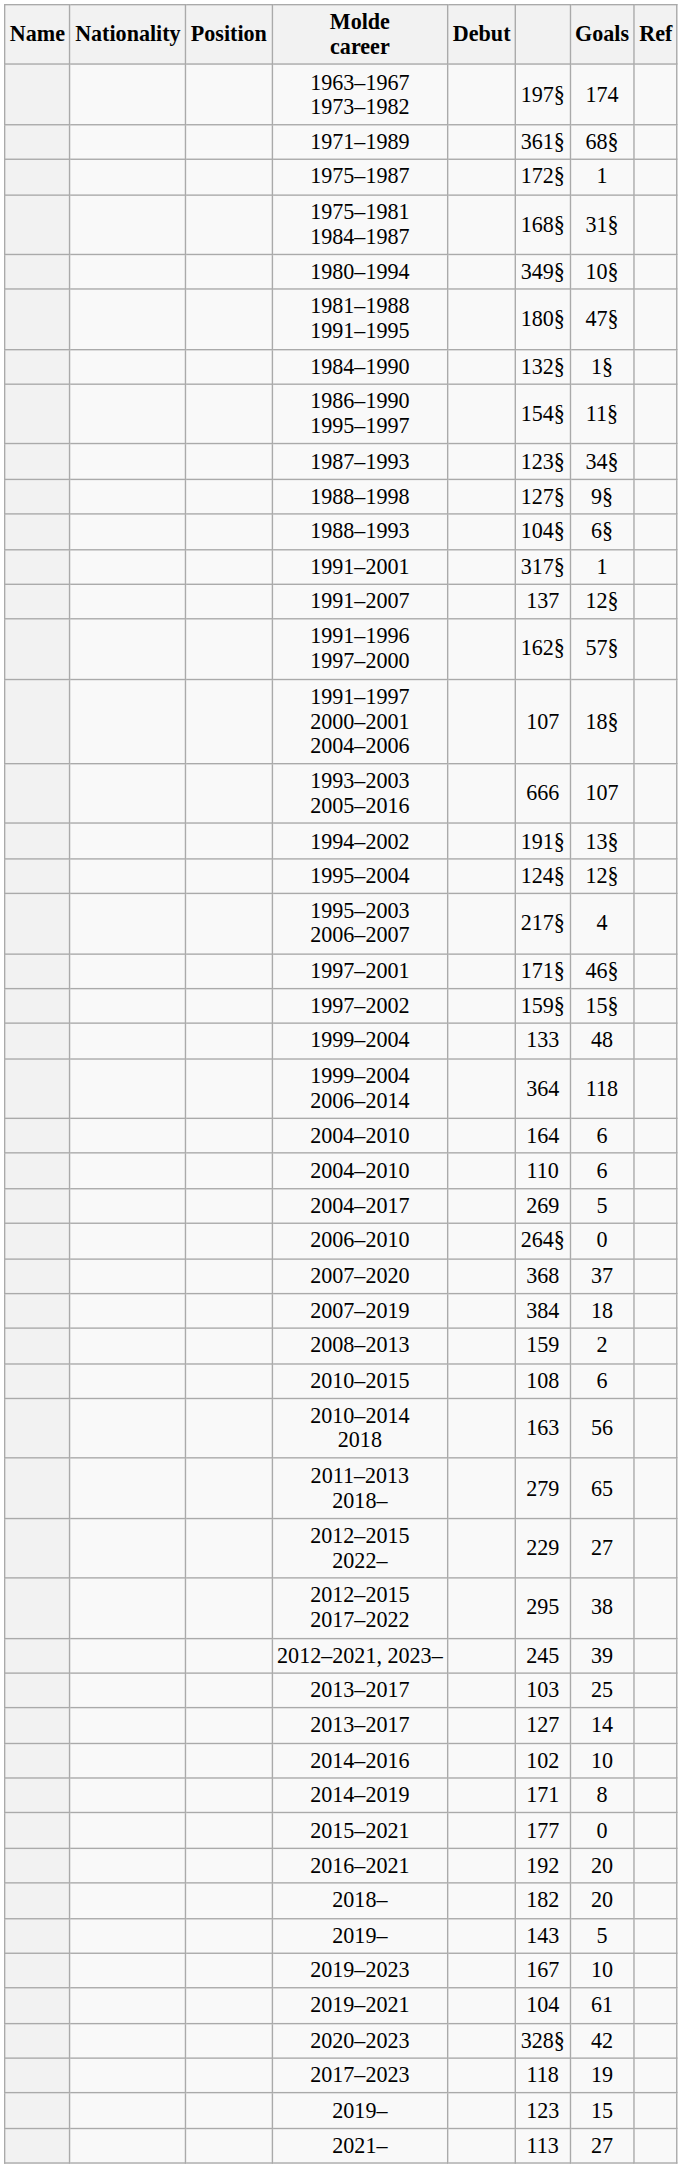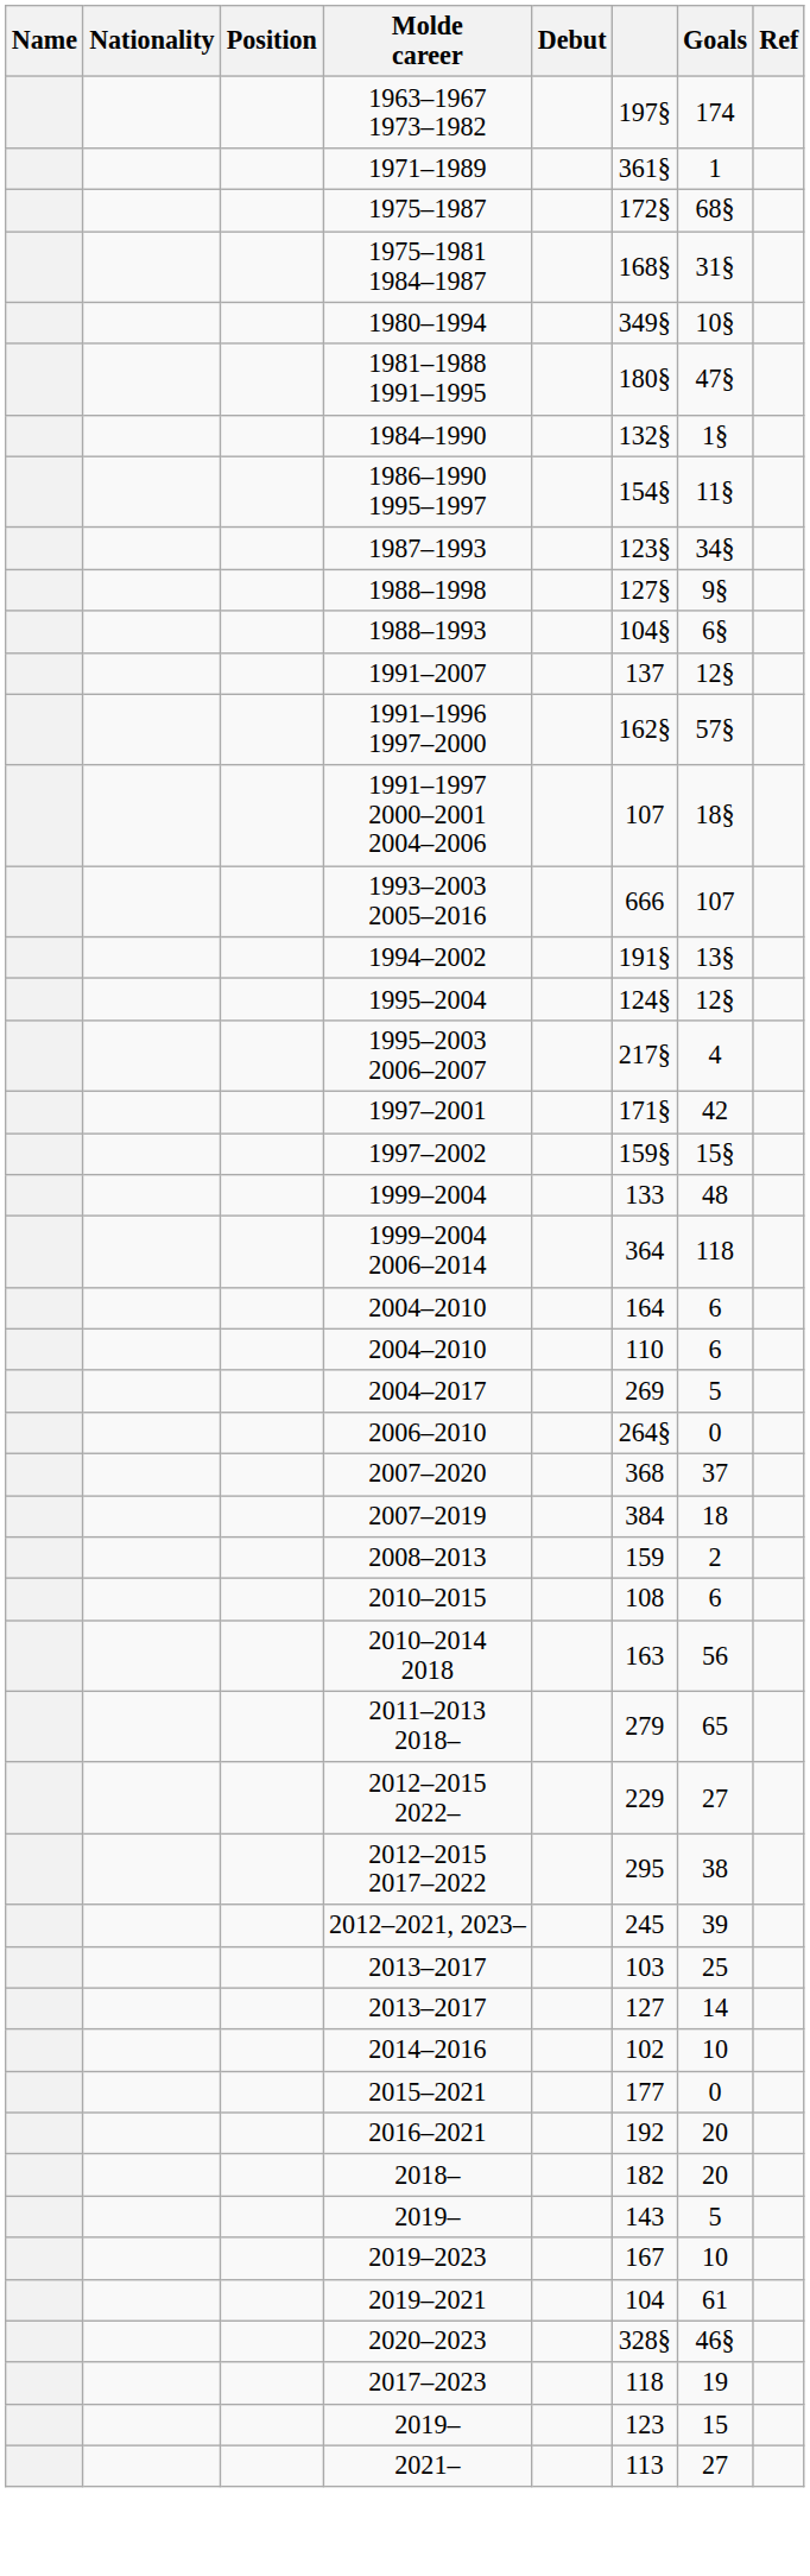 <table class="wikitable plainrowheaders sortable" style="text-align:center">
 <tr>
 <th scope="col">Name</th>
 <th scope="col">Nationality</th>
 <th scope="col">Position</th>
 <th scope="col">Molde<br>career</th>
 <th scope="col">Debut</th>
 <th scope="col"></th>
 <th scope="col">Goals</th>
 <th scope="col" class="unsortable">Ref</th>
 </tr>
 <tr>
 <th scope="row" align="left"></th>
 <td></td>
 <td></td>
 <td>1963–1967<br>1973–1982</td>
 <td></td>
 <td>197§</td>
 <td>174</td>
 <td></td>
 </tr>
 <tr>
 <th scope="row" align="left"></th>
 <td></td>
 <td></td>
 <td>1971–1989</td>
 <td></td>
 <td>361§</td>
-<td>68§</td>
+<td>1</td>
 <td></td>
 </tr>
 <tr>
 <th scope="row" align="left"></th>
 <td></td>
 <td></td>
 <td>1975–1987</td>
 <td></td>
 <td>172§</td>
-<td>1</td>
+<td>68§</td>
 <td></td>
 </tr>
 <tr>
 <th scope="row" align="left"></th>
 <td></td>
 <td></td>
 <td>1975–1981<br>1984–1987</td>
 <td></td>
 <td>168§</td>
 <td>31§</td>
 <td></td>
 </tr>
 <tr>
 <th scope="row" align="left"></th>
 <td></td>
 <td></td>
 <td>1980–1994</td>
 <td></td>
 <td>349§</td>
 <td>10§</td>
 <td></td>
 </tr>
 <tr>
 <th scope="row" align="left"></th>
 <td></td>
 <td></td>
 <td>1981–1988<br>1991–1995</td>
 <td></td>
 <td>180§</td>
 <td>47§</td>
 <td></td>
 </tr>
 <tr>
 <th scope="row" align="left"></th>
 <td></td>
 <td></td>
 <td>1984–1990</td>
 <td></td>
 <td>132§</td>
 <td>1§</td>
 <td></td>
 </tr>
 <tr>
 <th scope="row" align="left"></th>
 <td></td>
 <td></td>
 <td>1986–1990<br>1995–1997</td>
 <td></td>
 <td>154§</td>
 <td>11§</td>
 <td></td>
 </tr>
 <tr>
 <th scope="row" align="left"></th>
 <td></td>
 <td></td>
 <td>1987–1993</td>
 <td></td>
 <td>123§</td>
 <td>34§</td>
 <td></td>
 </tr>
 <tr>
 <th scope="row" align="left"></th>
 <td></td>
 <td></td>
 <td>1988–1998</td>
 <td></td>
 <td>127§</td>
 <td>9§</td>
 <td></td>
 </tr>
 <tr>
 <th scope="row" align="left"></th>
 <td></td>
 <td></td>
 <td>1988–1993</td>
 <td></td>
 <td>104§</td>
 <td>6§</td>
 <td></td>
 </tr>
 <tr>
 <th scope="row" align="left"></th>
 <td></td>
 <td></td>
-<td>1991–2001</td>
-<td></td>
-<td>317§</td>
-<td>1</td>
-<td></td>
-</tr>
-<tr>
-<th scope="row" align="left"></th>
-<td></td>
-<td></td>
 <td>1991–2007</td>
 <td></td>
 <td>137</td>
 <td>12§</td>
 <td></td>
 </tr>
 <tr>
 <th scope="row" align="left"></th>
 <td></td>
 <td></td>
 <td>1991–1996<br>1997–2000</td>
 <td></td>
 <td>162§</td>
 <td>57§</td>
 <td></td>
 </tr>
 <tr>
 <th scope="row" align="left"></th>
 <td></td>
 <td></td>
 <td>1991–1997<br>2000–2001<br>2004–2006</td>
 <td></td>
 <td>107</td>
 <td>18§</td>
 <td></td>
 </tr>
 <tr>
 <th scope="row" align="left"></th>
 <td></td>
 <td></td>
 <td>1993–2003<br>2005–2016</td>
 <td></td>
 <td>666</td>
 <td>107</td>
 <td></td>
 </tr>
 <tr>
 <th scope="row" align="left"></th>
 <td></td>
 <td></td>
 <td>1994–2002</td>
 <td></td>
 <td>191§</td>
 <td>13§</td>
 <td></td>
 </tr>
 <tr>
 <th scope="row" align="left"></th>
 <td></td>
 <td></td>
 <td>1995–2004</td>
 <td></td>
 <td>124§</td>
 <td>12§</td>
 <td></td>
 </tr>
 <tr>
 <th scope="row" align="left"></th>
 <td></td>
 <td></td>
 <td>1995–2003<br>2006–2007</td>
 <td></td>
 <td>217§</td>
 <td>4</td>
 <td></td>
 </tr>
 <tr>
 <th scope="row" align="left"></th>
 <td></td>
 <td></td>
 <td>1997–2001</td>
 <td></td>
 <td>171§</td>
-<td>46§</td>
+<td>42</td>
 <td></td>
 </tr>
 <tr>
 <th scope="row" align="left"></th>
 <td></td>
 <td></td>
 <td>1997–2002</td>
 <td></td>
 <td>159§</td>
 <td>15§</td>
 <td></td>
 </tr>
 <tr>
 <th scope="row" align="left"></th>
 <td></td>
 <td></td>
 <td>1999–2004</td>
 <td></td>
 <td>133</td>
 <td>48</td>
 <td></td>
 </tr>
 <tr>
 <th scope="row" align="left"></th>
 <td></td>
 <td></td>
 <td>1999–2004<br>2006–2014</td>
 <td></td>
 <td>364</td>
 <td>118</td>
 <td></td>
 </tr>
 <tr>
 <th scope="row" align="left"></th>
 <td></td>
 <td></td>
 <td>2004–2010</td>
 <td></td>
 <td>164</td>
 <td>6</td>
 <td></td>
 </tr>
 <tr>
 <th scope="row" align="left"></th>
 <td></td>
 <td></td>
 <td>2004–2010</td>
 <td></td>
 <td>110</td>
 <td>6</td>
 <td></td>
 </tr>
 <tr>
 <th scope="row" align="left"></th>
 <td></td>
 <td></td>
 <td>2004–2017</td>
 <td></td>
 <td>269</td>
 <td>5</td>
 <td></td>
 </tr>
 <tr>
 <th scope="row" align="left"></th>
 <td></td>
 <td></td>
 <td>2006–2010</td>
 <td></td>
 <td>264§</td>
 <td>0</td>
 <td></td>
 </tr>
 <tr>
 <th scope="row" align="left"></th>
 <td></td>
 <td></td>
 <td>2007–2020</td>
 <td></td>
 <td>368</td>
 <td>37</td>
 <td></td>
 </tr>
 <tr>
 <th scope="row" align="left"></th>
 <td></td>
 <td></td>
 <td>2007–2019</td>
 <td></td>
 <td>384</td>
 <td>18</td>
 <td></td>
 </tr>
 <tr>
 <th scope="row" align="left"></th>
 <td></td>
 <td></td>
 <td>2008–2013</td>
 <td></td>
 <td>159</td>
 <td>2</td>
 <td></td>
 </tr>
 <tr>
 <th scope="row" align="left"></th>
 <td></td>
 <td></td>
 <td>2010–2015</td>
 <td></td>
 <td>108</td>
 <td>6</td>
 <td></td>
 </tr>
 <tr>
 <th scope="row" align="left"></th>
 <td></td>
 <td></td>
 <td>2010–2014<br>2018</td>
 <td></td>
 <td>163</td>
 <td>56</td>
 <td></td>
 </tr>
 <tr>
 <th scope="row" align="left"></th>
 <td></td>
 <td></td>
 <td>2011–2013<br>2018–</td>
 <td></td>
 <td>279</td>
 <td>65</td>
 <td></td>
 </tr>
 <tr>
 <th scope="row" align="left"></th>
 <td></td>
 <td></td>
 <td>2012–2015<br>2022–</td>
 <td></td>
 <td>229</td>
 <td>27</td>
 <td></td>
 </tr>
 <tr>
 <th scope="row" align="left"></th>
 <td></td>
 <td></td>
 <td>2012–2015<br>2017–2022</td>
 <td></td>
 <td>295</td>
 <td>38</td>
 <td></td>
 </tr>
 <tr>
 <th scope="row" align="left"></th>
 <td></td>
 <td></td>
 <td>2012–2021, 2023–</td>
 <td></td>
 <td>245</td>
 <td>39</td>
 <td></td>
 </tr>
 <tr>
 <th scope="row" align="left"></th>
 <td></td>
 <td></td>
 <td>2013–2017</td>
 <td></td>
 <td>103</td>
 <td>25</td>
 <td></td>
 </tr>
 <tr>
 <th scope="row" align="left"></th>
 <td></td>
 <td></td>
 <td>2013–2017</td>
 <td></td>
 <td>127</td>
 <td>14</td>
 <td></td>
 </tr>
 <tr>
 <th scope="row" align="left"></th>
 <td></td>
 <td></td>
 <td>2014–2016</td>
 <td></td>
 <td>102</td>
 <td>10</td>
 <td></td>
 </tr>
 <tr>
 <th scope="row" align="left"></th>
 <td></td>
 <td></td>
-<td>2014–2019</td>
-<td></td>
-<td>171</td>
-<td>8</td>
-<td></td>
-</tr>
-<tr>
-<th scope="row" align="left"></th>
-<td></td>
-<td></td>
 <td>2015–2021</td>
 <td></td>
 <td>177</td>
 <td>0</td>
 <td></td>
 </tr>
 <tr>
 <th scope="row" align="left"></th>
 <td></td>
 <td></td>
 <td>2016–2021</td>
 <td></td>
 <td>192</td>
 <td>20</td>
 <td></td>
 </tr>
 <tr>
 <th scope="row" align="left"></th>
 <td></td>
 <td></td>
 <td>2018–</td>
 <td></td>
 <td>182</td>
 <td>20</td>
 <td></td>
 </tr>
 <tr>
 <th scope="row" align="left"></th>
 <td></td>
 <td></td>
 <td>2019–</td>
 <td></td>
 <td>143</td>
 <td>5</td>
 <td></td>
 </tr>
 <tr>
 <th scope="row" align="left"></th>
 <td></td>
 <td></td>
 <td>2019–2023</td>
 <td></td>
 <td>167</td>
 <td>10</td>
 <td></td>
 </tr>
 <tr>
 <th scope="row" align="left"></th>
 <td></td>
 <td></td>
 <td>2019–2021</td>
 <td></td>
 <td>104</td>
 <td>61</td>
 <td></td>
 </tr>
 <tr>
 <th scope="row" align="left"></th>
 <td></td>
 <td></td>
 <td>2020–2023</td>
 <td></td>
 <td>328§</td>
-<td>42</td>
+<td>46§</td>
 <td></td>
 </tr>
 <tr>
 <th scope="row" align="left"></th>
 <td></td>
 <td></td>
 <td>2017–2023</td>
 <td></td>
 <td>118</td>
 <td>19</td>
 <td></td>
 </tr>
 <tr>
 <th scope="row" align="left"></th>
 <td></td>
 <td></td>
 <td>2019–</td>
 <td></td>
 <td>123</td>
 <td>15</td>
 <td></td>
 </tr>
 <tr>
 <th scope="row" align="left"></th>
 <td></td>
 <td></td>
 <td>2021–</td>
 <td></td>
 <td>113</td>
 <td>27</td>
 <td></td>
 </tr>
 </table>
